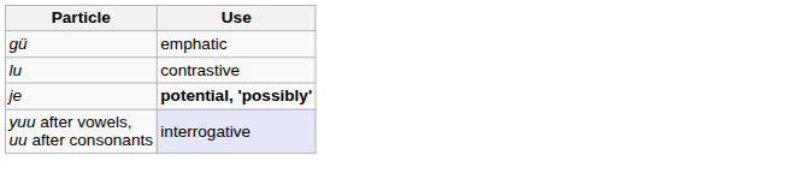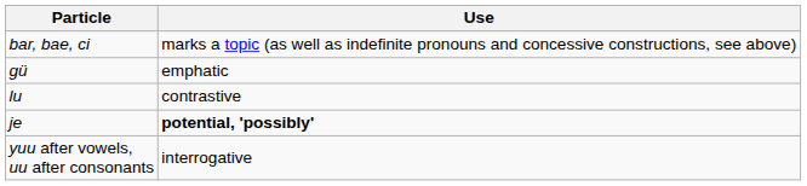 <table class="wikitable">
 <tr>
 <th>Particle</th>
 <th>Use</th>
+</tr>
+<tr>
+<td><em>bar, bae, ci</em></td>
+<td>marks a <a href='#'>topic</a> (as well as indefinite pronouns and concessive constructions, see above)</td>
 </tr>
 <tr>
 <td><em>gü</em></td>
 <td>emphatic</td>
 </tr>
 <tr>
 <td><em>lu</em></td>
 <td>contrastive</td>
 </tr>
 <tr>
 <td><em>je</em></td>
 <td><strong>potential, 'possibly'</strong></td>
 </tr>
 <tr>
 <td><em>yuu</em> after vowels,<br><em>uu</em> after consonants</td>
-<td style="background: lavender;">interrogative</td>
+<td>interrogative</td>
 </tr>
 </table>
